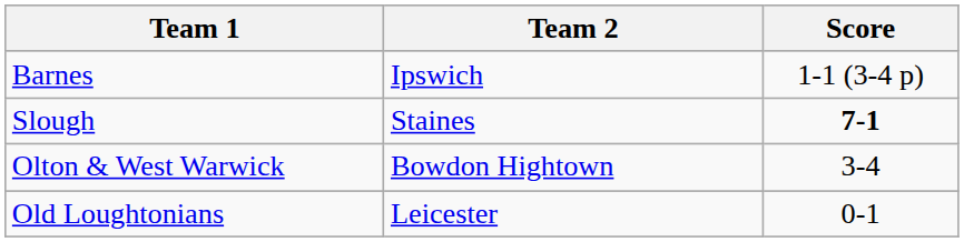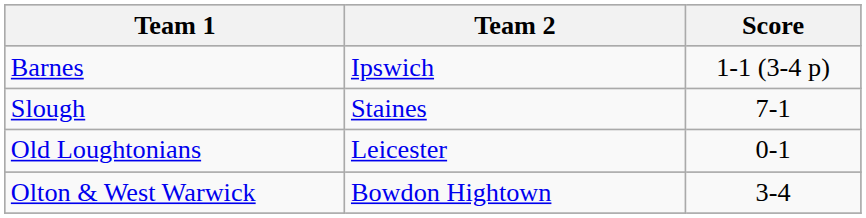 <table class="wikitable" style="font-size: 100%">
 <tr>
 <th width=200>Team 1</th>
 <th width=200>Team 2</th>
 <th width=100>Score</th>
 </tr>
 <tr>
 <td><a href='#'>Barnes</a></td>
 <td><a href='#'>Ipswich</a></td>
 <td align=center>1-1 (3-4 p)</td>
 </tr>
 <tr>
 <td><a href='#'>Slough</a></td>
 <td><a href='#'>Staines</a></td>
-<td align=center><strong>7-1</strong></td>
+<td align=center>7-1</td>
+</tr>
+<tr>
+<td><a href='#'>Old Loughtonians</a></td>
+<td><a href='#'>Leicester</a></td>
+<td align=center>0-1</td>
 </tr>
 <tr>
 <td><a href='#'>Olton & West Warwick</a></td>
 <td><a href='#'>Bowdon Hightown</a></td>
 <td align=center>3-4</td>
 </tr>
-<tr>
-<td><a href='#'>Old Loughtonians</a></td>
-<td><a href='#'>Leicester</a></td>
-<td align=center>0-1</td>
-</tr>
 </table>
